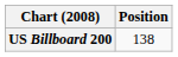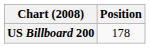 <table class="wikitable plainrowheaders" style="text-align:center;">
 <tr>
 <th scope="col">Chart (2008)</th>
 <th scope="col">Position</th>
 </tr>
 <tr>
 <th scope="row">US <em>Billboard</em> 200</th>
-<td>138</td>
+<td>178</td>
 </tr>
 </table>
